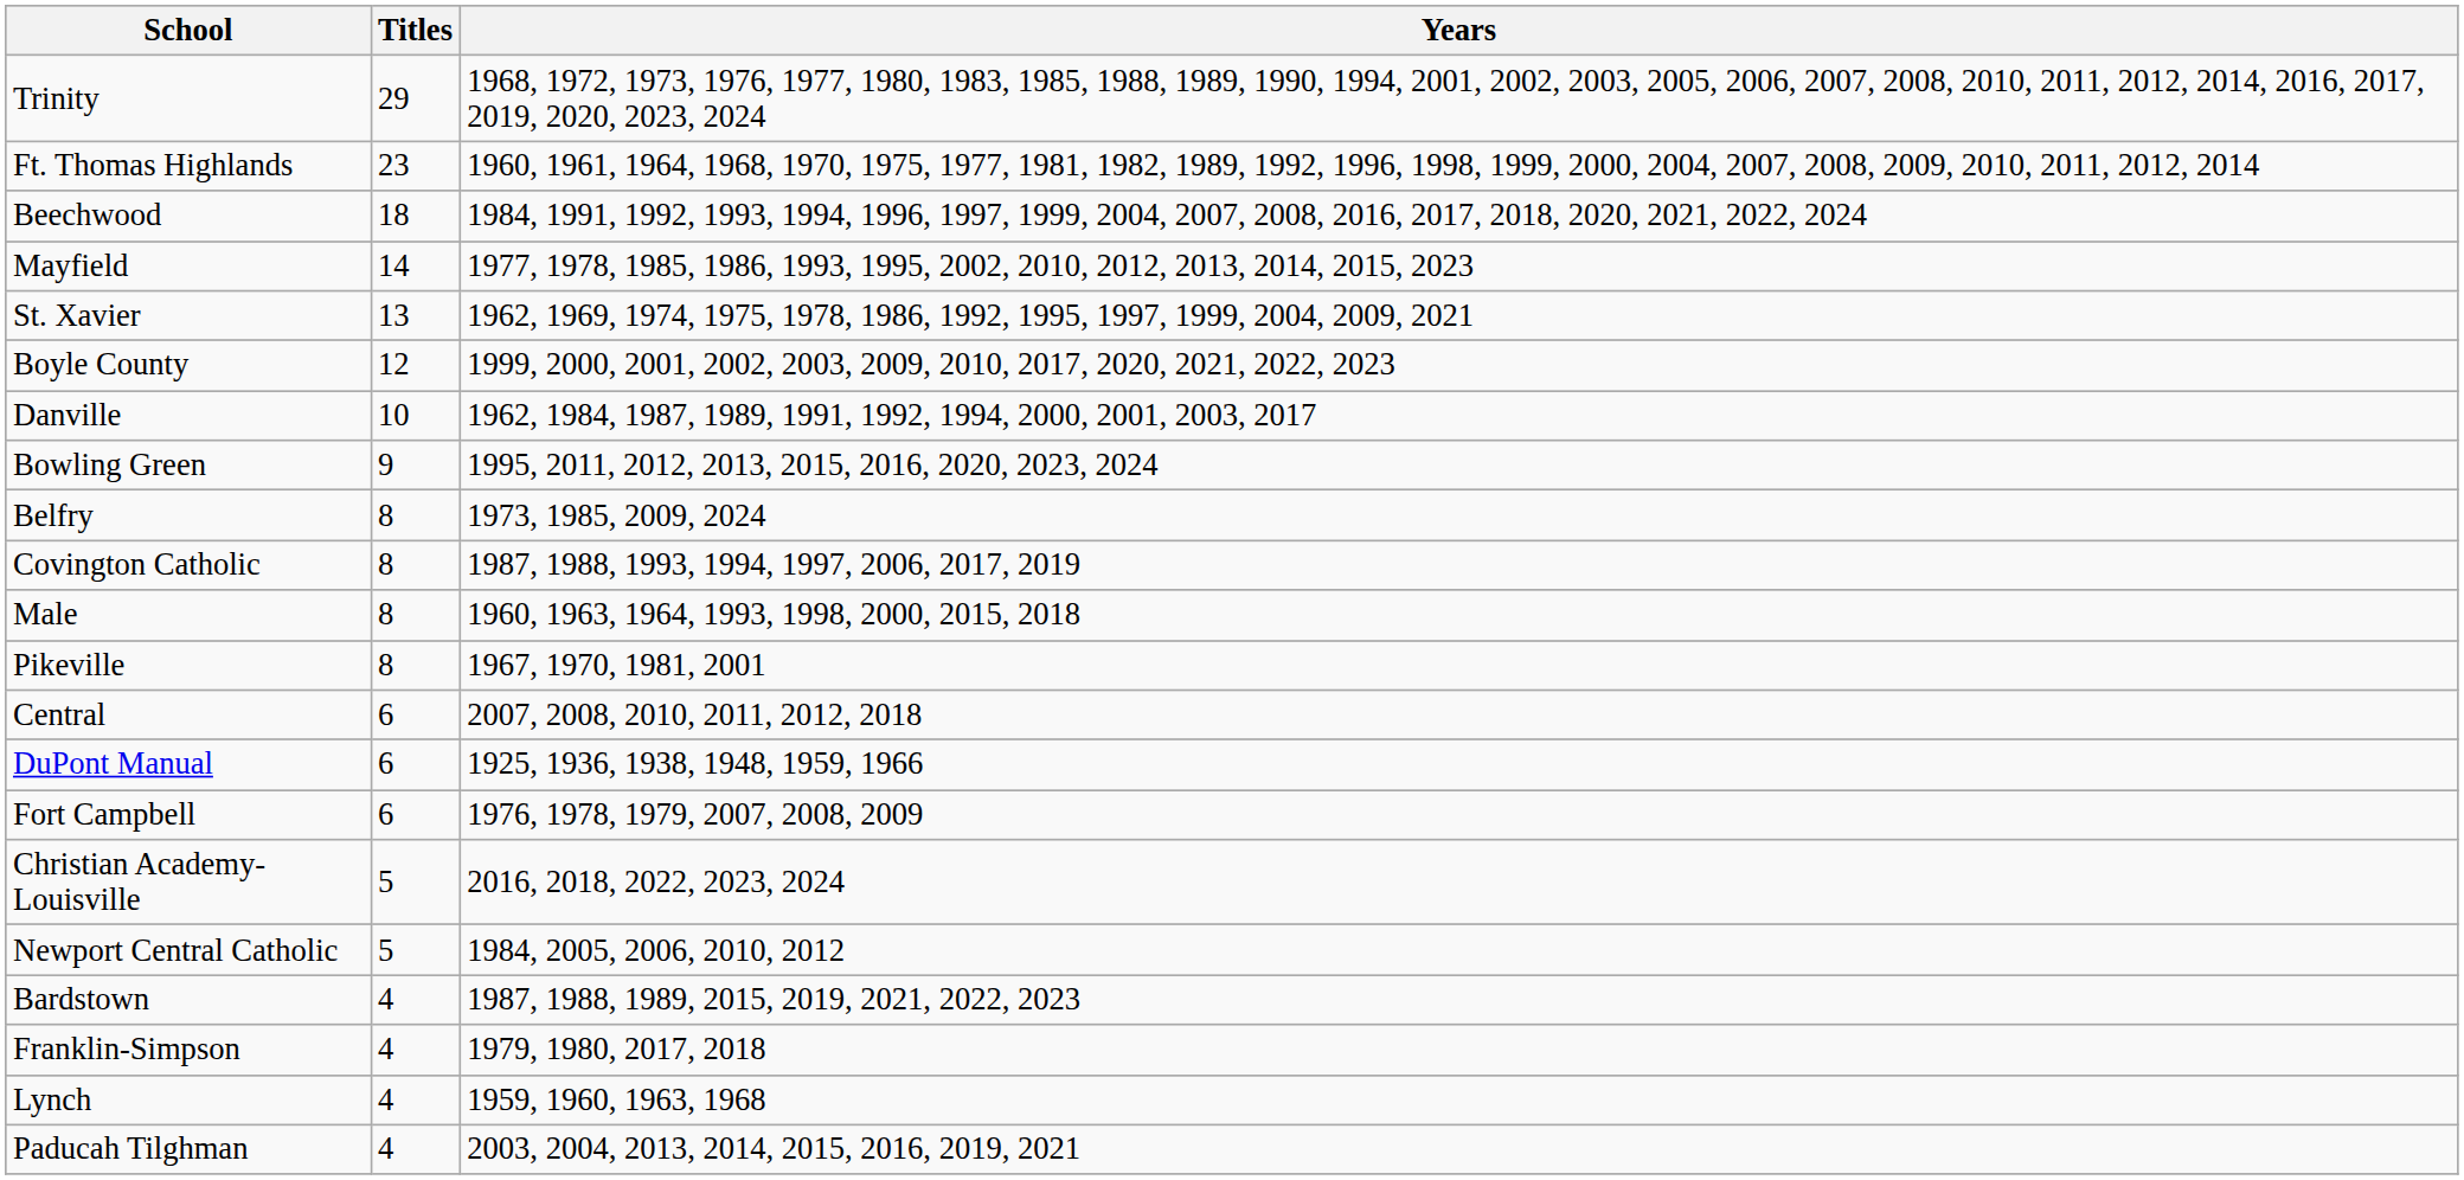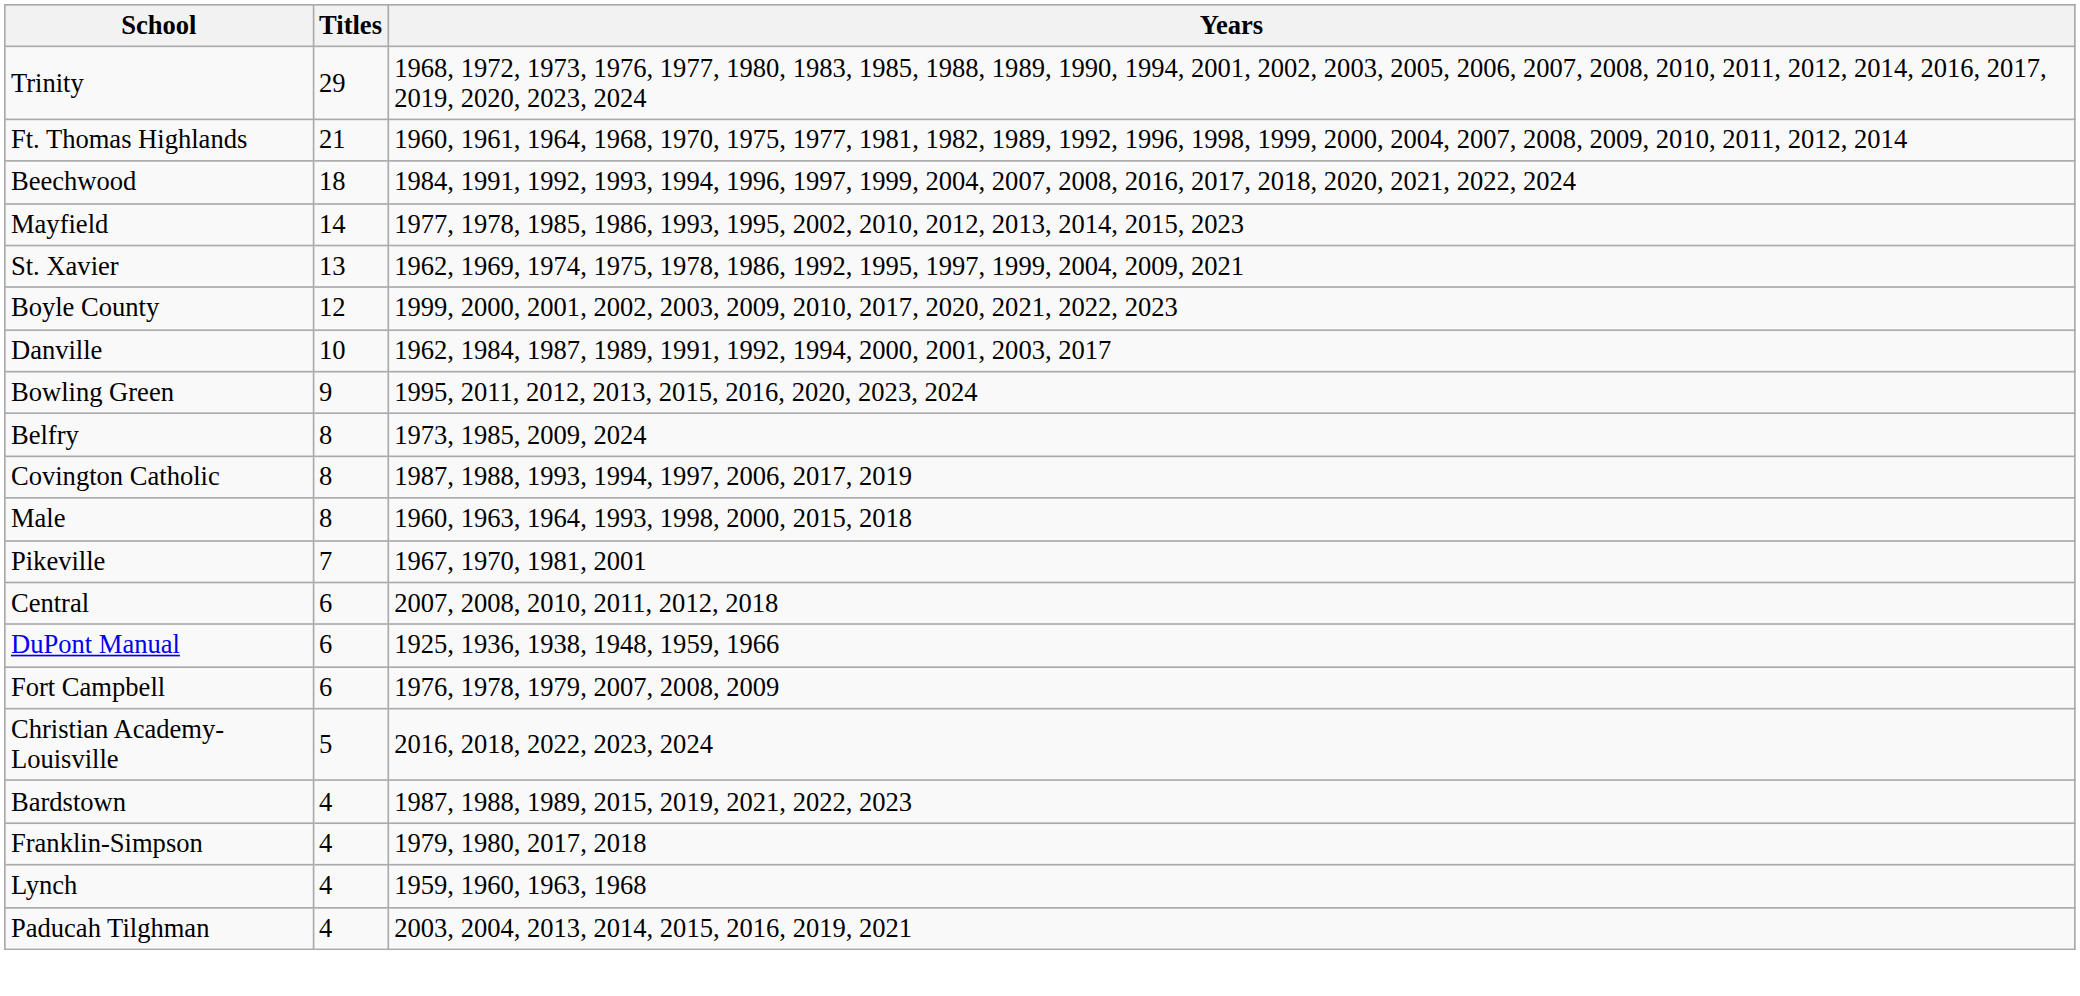 <table class="wikitable sortable">
 <tr>
 <th>School</th>
 <th>Titles</th>
 <th>Years</th>
 </tr>
 <tr>
 <td>Trinity</td>
 <td>29</td>
 <td>1968, 1972, 1973, 1976, 1977, 1980, 1983, 1985, 1988, 1989, 1990, 1994, 2001, 2002, 2003, 2005, 2006, 2007, 2008, 2010, 2011, 2012, 2014, 2016, 2017, 2019, 2020, 2023, 2024</td>
 </tr>
 <tr>
 <td>Ft. Thomas Highlands</td>
-<td>23</td>
+<td>21</td>
 <td>1960, 1961, 1964, 1968, 1970, 1975, 1977, 1981, 1982, 1989, 1992, 1996, 1998, 1999, 2000, 2004, 2007, 2008, 2009, 2010, 2011, 2012, 2014</td>
 </tr>
 <tr>
 <td>Beechwood</td>
 <td>18</td>
 <td>1984, 1991, 1992, 1993, 1994, 1996, 1997, 1999, 2004, 2007, 2008, 2016, 2017, 2018, 2020, 2021, 2022, 2024</td>
 </tr>
 <tr>
 <td>Mayfield</td>
 <td>14</td>
 <td>1977, 1978, 1985, 1986, 1993, 1995, 2002, 2010, 2012, 2013, 2014, 2015, 2023</td>
 </tr>
 <tr>
 <td>St. Xavier</td>
 <td>13</td>
 <td>1962, 1969, 1974, 1975, 1978, 1986, 1992, 1995, 1997, 1999, 2004, 2009, 2021</td>
 </tr>
 <tr>
 <td>Boyle County</td>
 <td>12</td>
 <td>1999, 2000, 2001, 2002, 2003, 2009, 2010, 2017, 2020, 2021, 2022, 2023</td>
 </tr>
 <tr>
 <td>Danville</td>
 <td>10</td>
 <td>1962, 1984, 1987, 1989, 1991, 1992, 1994, 2000, 2001, 2003, 2017</td>
 </tr>
 <tr>
 <td>Bowling Green</td>
 <td>9</td>
 <td>1995, 2011, 2012, 2013, 2015, 2016, 2020, 2023, 2024</td>
 </tr>
 <tr>
 <td>Belfry</td>
 <td>8</td>
 <td>1973, 1985, 2009, 2024</td>
 </tr>
 <tr>
 <td>Covington Catholic</td>
 <td>8</td>
 <td>1987, 1988, 1993, 1994, 1997, 2006, 2017, 2019</td>
 </tr>
 <tr>
 <td>Male</td>
 <td>8</td>
 <td>1960, 1963, 1964, 1993, 1998, 2000, 2015, 2018</td>
 </tr>
 <tr>
 <td>Pikeville</td>
-<td>8</td>
+<td>7</td>
 <td>1967, 1970, 1981, 2001</td>
 </tr>
 <tr>
 <td>Central</td>
 <td>6</td>
 <td>2007, 2008, 2010, 2011, 2012, 2018</td>
 </tr>
 <tr>
 <td><a href='#'>DuPont Manual</a></td>
 <td>6</td>
 <td>1925, 1936, 1938, 1948, 1959, 1966</td>
 </tr>
 <tr>
 <td>Fort Campbell</td>
 <td>6</td>
 <td>1976, 1978, 1979, 2007, 2008, 2009</td>
 </tr>
 <tr>
 <td>Christian Academy-Louisville</td>
 <td>5</td>
 <td>2016, 2018, 2022, 2023, 2024</td>
 </tr>
 <tr>
-<td>Newport Central Catholic</td>
-<td>5</td>
-<td>1984, 2005, 2006, 2010, 2012</td>
-</tr>
-<tr>
 <td>Bardstown</td>
 <td>4</td>
 <td>1987, 1988, 1989, 2015, 2019, 2021, 2022, 2023</td>
 </tr>
 <tr>
 <td>Franklin-Simpson</td>
 <td>4</td>
 <td>1979, 1980, 2017, 2018</td>
 </tr>
 <tr>
 <td>Lynch</td>
 <td>4</td>
 <td>1959, 1960, 1963, 1968</td>
 </tr>
 <tr>
 <td>Paducah Tilghman</td>
 <td>4</td>
 <td>2003, 2004, 2013, 2014, 2015, 2016, 2019, 2021</td>
 </tr>
 </table>
